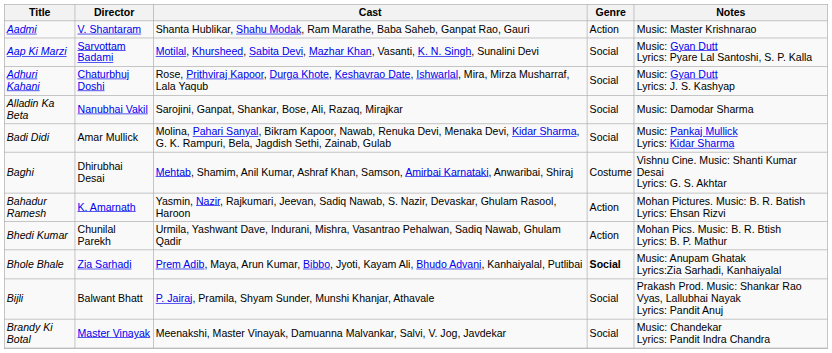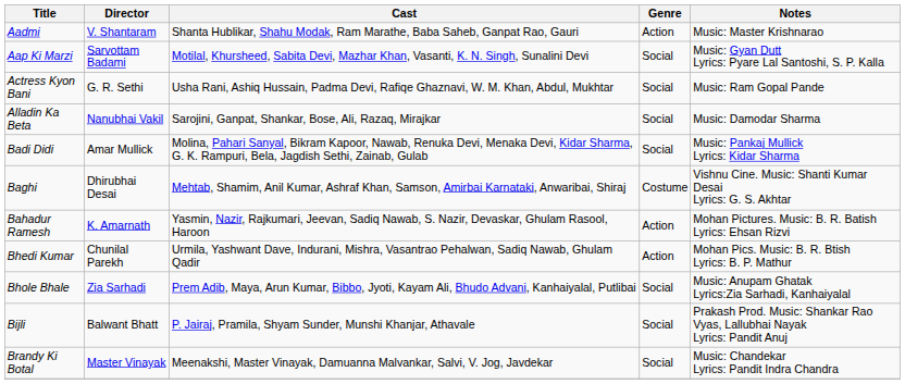 <table class="wikitable">
 <tr>
 <th>Title</th>
 <th>Director</th>
 <th>Cast</th>
 <th>Genre</th>
 <th>Notes</th>
 </tr>
 <tr>
 <td><em><a href='#'>Aadmi</a></em></td>
 <td><a href='#'>V. Shantaram</a></td>
 <td>Shanta Hublikar, <a href='#'>Shahu Modak</a>, Ram Marathe, Baba Saheb, Ganpat Rao, Gauri</td>
 <td>Action</td>
 <td>Music: Master Krishnarao</td>
 </tr>
 <tr>
 <td><em><a href='#'>Aap Ki Marzi</a></em></td>
 <td><a href='#'>Sarvottam Badami</a></td>
 <td><a href='#'>Motilal</a>, <a href='#'>Khursheed</a>, <a href='#'>Sabita Devi</a>, <a href='#'>Mazhar Khan</a>, Vasanti, <a href='#'>K. N. Singh</a>, Sunalini Devi</td>
 <td>Social</td>
 <td>Music: <a href='#'>Gyan Dutt</a><br>Lyrics: Pyare Lal Santoshi, S. P. Kalla</td>
 </tr>
 <tr>
-<td><em><a href='#'>Adhuri Kahani</a></em></td>
-<td><a href='#'>Chaturbhuj Doshi</a></td>
-<td>Rose, <a href='#'>Prithviraj Kapoor</a>, <a href='#'>Durga Khote</a>, <a href='#'>Keshavrao Date</a>, <a href='#'>Ishwarlal</a>, Mira, Mirza Musharraf, Lala Yaqub</td>
+<td><em>Actress Kyon Bani</em></td>
+<td>G. R. Sethi</td>
+<td>Usha Rani, Ashiq Hussain, Padma Devi, Rafiqe Ghaznavi, W. M. Khan, Abdul, Mukhtar</td>
 <td>Social</td>
-<td>Music: <a href='#'>Gyan Dutt</a><br>Lyrics: J. S. Kashyap</td>
+<td>Music: Ram Gopal Pande</td>
 </tr>
 <tr>
 <td><em>Alladin Ka Beta</em></td>
 <td><a href='#'>Nanubhai Vakil</a></td>
 <td>Sarojini, Ganpat, Shankar, Bose, Ali, Razaq, Mirajkar</td>
 <td>Social</td>
 <td>Music: Damodar Sharma</td>
 </tr>
 <tr>
 <td><em>Badi Didi</em></td>
 <td>Amar Mullick</td>
 <td>Molina, <a href='#'>Pahari Sanyal</a>, Bikram Kapoor, Nawab, Renuka Devi, Menaka Devi, <a href='#'>Kidar Sharma</a>, G. K. Rampuri, Bela, Jagdish Sethi, Zainab, Gulab</td>
 <td>Social</td>
 <td>Music: <a href='#'>Pankaj Mullick</a><br>Lyrics: <a href='#'>Kidar Sharma</a></td>
 </tr>
 <tr>
 <td><em>Baghi</em></td>
 <td>Dhirubhai Desai</td>
 <td><a href='#'>Mehtab</a>, Shamim, Anil Kumar, Ashraf Khan, Samson, <a href='#'>Amirbai Karnataki</a>, Anwaribai, Shiraj</td>
 <td>Costume</td>
 <td>Vishnu Cine. Music: Shanti Kumar Desai<br>Lyrics: G. S. Akhtar<br></td>
 </tr>
 <tr>
 <td><em>Bahadur Ramesh</em></td>
 <td><a href='#'>K. Amarnath</a></td>
 <td>Yasmin, <a href='#'>Nazir</a>, Rajkumari, Jeevan, Sadiq Nawab, S. Nazir, Devaskar, Ghulam Rasool, Haroon</td>
 <td>Action</td>
 <td>Mohan Pictures. Music: B. R. Batish<br>Lyrics: Ehsan Rizvi</td>
 </tr>
 <tr>
 <td><em>Bhedi Kumar</em></td>
 <td>Chunilal Parekh</td>
 <td>Urmila, Yashwant Dave, Indurani, Mishra, Vasantrao Pehalwan, Sadiq Nawab, Ghulam Qadir</td>
 <td>Action</td>
 <td>Mohan Pics. Music: B. R. Btish<br>Lyrics: B. P. Mathur</td>
 </tr>
 <tr>
 <td><em>Bhole Bhale</em></td>
 <td><a href='#'>Zia Sarhadi</a></td>
 <td><a href='#'>Prem Adib</a>, Maya, Arun Kumar, <a href='#'>Bibbo</a>, Jyoti, Kayam Ali, <a href='#'>Bhudo Advani</a>, Kanhaiyalal, Putlibai</td>
-<td><strong>Social</strong></td>
+<td>Social</td>
 <td>Music: Anupam Ghatak<br>Lyrics:Zia Sarhadi, Kanhaiyalal</td>
 </tr>
 <tr>
 <td><em>Bijli</em></td>
 <td>Balwant Bhatt</td>
 <td><a href='#'>P. Jairaj</a>, Pramila, Shyam Sunder, Munshi Khanjar, Athavale</td>
 <td>Social</td>
 <td>Prakash Prod. Music: Shankar Rao Vyas, Lallubhai Nayak<br>Lyrics: Pandit Anuj</td>
 </tr>
 <tr>
 <td><em>Brandy Ki Botal</em></td>
 <td><a href='#'>Master Vinayak</a></td>
 <td>Meenakshi, Master Vinayak, Damuanna Malvankar, Salvi, V. Jog, Javdekar</td>
 <td>Social</td>
 <td>Music: Chandekar<br>Lyrics: Pandit Indra Chandra</td>
 </tr>
 <tr>
 </tr>
 </table>
